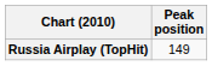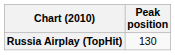 <table class="wikitable plainrowheaders" style="text-align:center">
 <tr>
 <th scope="col">Chart (2010)</th>
 <th scope="col">Peak<br>position</th>
 </tr>
 <tr>
 <th scope="row">Russia Airplay (TopHit)</th>
-<td>149</td>
+<td>130</td>
 </tr>
 </table>
